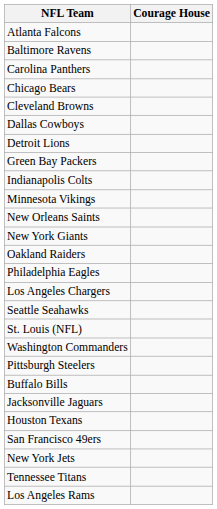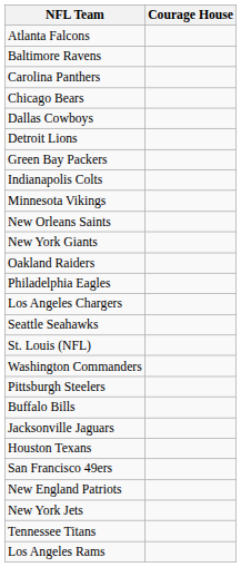 <table class="wikitable">
 <tr>
 <th>NFL Team</th>
 <th>Courage House</th>
 </tr>
 <tr>
 <td>Atlanta Falcons</td>
 <td></td>
 </tr>
 <tr>
 <td>Baltimore Ravens</td>
 <td></td>
 </tr>
 <tr>
 <td>Carolina Panthers</td>
 <td></td>
 </tr>
 <tr>
 <td>Chicago Bears</td>
-<td></td>
-</tr>
-<tr>
-<td>Cleveland Browns</td>
 <td></td>
 </tr>
 <tr>
 <td>Dallas Cowboys</td>
 <td></td>
 </tr>
 <tr>
 <td>Detroit Lions</td>
 <td></td>
 </tr>
 <tr>
 <td>Green Bay Packers</td>
 <td></td>
 </tr>
 <tr>
 <td>Indianapolis Colts</td>
 <td></td>
 </tr>
 <tr>
 <td>Minnesota Vikings</td>
 <td></td>
 </tr>
 <tr>
 <td>New Orleans Saints</td>
 <td></td>
 </tr>
 <tr>
 <td>New York Giants</td>
 <td></td>
 </tr>
 <tr>
 <td>Oakland Raiders</td>
 <td></td>
 </tr>
 <tr>
 <td>Philadelphia Eagles</td>
 <td></td>
 </tr>
 <tr>
 <td>Los Angeles Chargers</td>
 <td></td>
 </tr>
 <tr>
 <td>Seattle Seahawks</td>
 <td></td>
 </tr>
 <tr>
 <td>St. Louis (NFL)</td>
 <td></td>
 </tr>
 <tr>
 <td>Washington Commanders</td>
 <td></td>
 </tr>
 <tr>
 <td>Pittsburgh Steelers</td>
 <td></td>
 </tr>
 <tr>
 <td>Buffalo Bills</td>
 <td></td>
 </tr>
 <tr>
 <td>Jacksonville Jaguars</td>
 <td></td>
 </tr>
 <tr>
 <td>Houston Texans</td>
 <td></td>
 </tr>
 <tr>
 <td>San Francisco 49ers</td>
 <td></td>
 </tr>
 <tr>
+<td>New England Patriots</td>
+<td></td>
+</tr>
+<tr>
 <td>New York Jets</td>
 <td></td>
 </tr>
 <tr>
 <td>Tennessee Titans</td>
 <td></td>
 </tr>
 <tr>
 <td>Los Angeles Rams</td>
 <td></td>
 </tr>
 </table>
